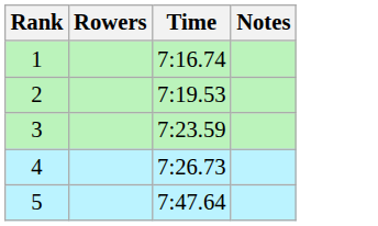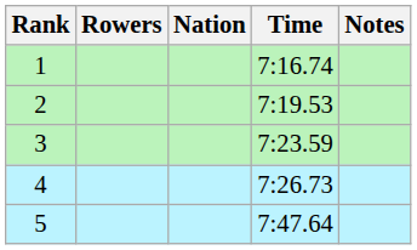 <table class="wikitable sortable" style="text-align:center">
 <tr>
 <th>Rank</th>
 <th>Rowers</th>
+<th>Nation</th>
 <th>Time</th>
 <th>Notes</th>
 </tr>
 <tr bgcolor=bbf3bb>
 <td>1</td>
 <td align=left data-sort-value="Köppen, Kerstin"></td>
+<td align=left></td>
 <td>7:16.74</td>
 <td></td>
 </tr>
 <tr bgcolor=bbf3bb>
 <td>2</td>
 <td align=left data-sort-value="Oronova, Daniela"></td>
+<td align=left></td>
 <td>7:19.53</td>
 <td></td>
 </tr>
 <tr bgcolor=bbf3bb>
 <td>3</td>
 <td align=left data-sort-value="Jong, Rita de"></td>
+<td align=left></td>
 <td>7:23.59</td>
 <td></td>
 </tr>
 <tr bgcolor=bbf3ff>
 <td>4</td>
 <td align=left data-sort-value="Ryder, Cindy"></td>
+<td align=left></td>
 <td>7:26.73</td>
 <td></td>
 </tr>
 <tr bgcolor=bbf3ff>
 <td>5</td>
 <td align=left data-sort-value="García, Martha"></td>
+<td align=left></td>
 <td>7:47.64</td>
 <td></td>
 </tr>
 </table>
